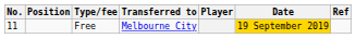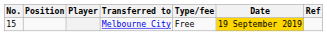 <table class="wikitable plainrowheaders sortable" style="text-align:center; text-align:left">
 <tr>
 <th scope="col">No.</th>
 <th scope="col">Position</th>
+<th scope="col">Player</th>
+<th scope="col">Transferred to</th>
 <th scope="col">Type/fee</th>
-<th scope="col">Transferred to</th>
-<th scope="col">Player</th>
 <th scope="col">Date</th>
 <th scope="col" class="unsortable">Ref</th>
 </tr>
 <tr>
-<td>11</td>
+<td>15</td>
 <td></td>
+<th scope="row"></th>
+<td><a href='#'>Melbourne City</a></td>
 <td>Free</td>
-<td><a href='#'>Melbourne City</a></td>
-<th scope="row"></th>
 <td style="background: gold;">19 September 2019</td>
 <td></td>
 </tr>
 </table>
